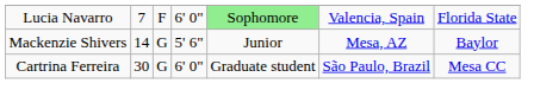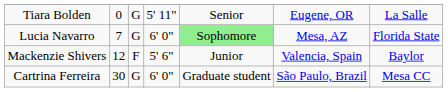 <table class="wikitable sortable" style="text-align: center">
 <tr align=center>
 </tr>
 <tr>
+<td>Tiara Bolden</td>
+<td>0</td>
+<td>G</td>
+<td>5' 11"</td>
+<td>Senior</td>
+<td><a href='#'>Eugene, OR</a></td>
+<td><a href='#'>La Salle</a></td>
+</tr>
+<tr>
 <td>Lucia Navarro</td>
 <td>7</td>
-<td>F</td>
+<td>G</td>
 <td>6' 0"</td>
 <td style="background: lightgreen;">Sophomore</td>
-<td><a href='#'>Valencia, Spain</a></td>
+<td><a href='#'>Mesa, AZ</a></td>
 <td><a href='#'>Florida State</a></td>
 </tr>
 <tr>
 <td>Mackenzie Shivers</td>
-<td>14</td>
-<td>G</td>
+<td>12</td>
+<td>F</td>
 <td>5' 6"</td>
 <td>Junior</td>
-<td><a href='#'>Mesa, AZ</a></td>
+<td><a href='#'>Valencia, Spain</a></td>
 <td><a href='#'>Baylor</a></td>
 </tr>
 <tr>
 <td>Cartrina Ferreira</td>
 <td>30</td>
 <td>G</td>
 <td>6' 0"</td>
 <td>Graduate student</td>
 <td><a href='#'>São Paulo, Brazil</a></td>
 <td><a href='#'>Mesa CC</a></td>
 </tr>
 </table>
